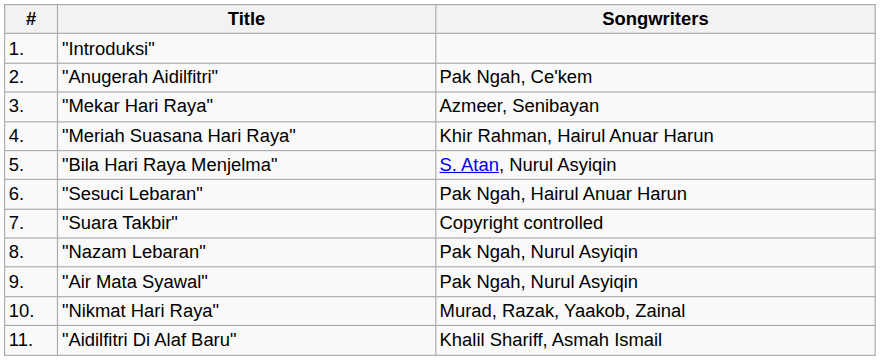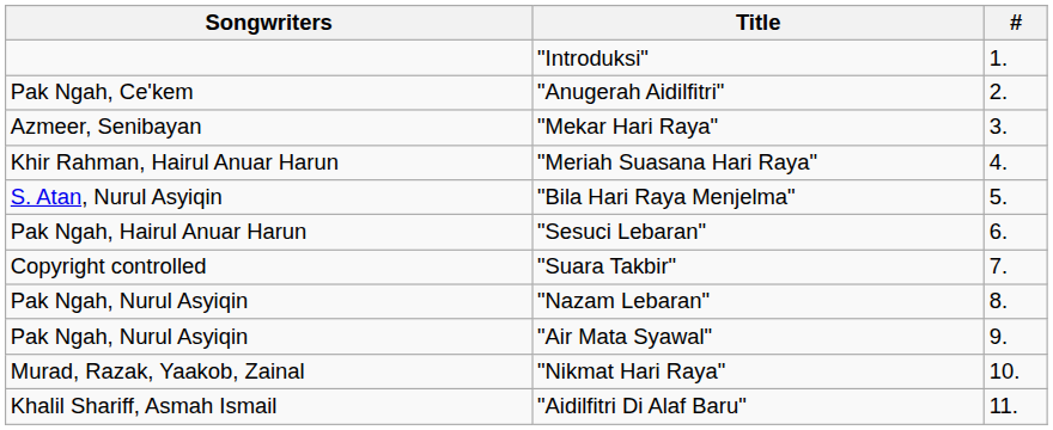 <table class="wikitable" width="60%">
 <tr bgcolor="#cccccc">
+<th>Songwriters</th>
+<th>Title</th>
 <th>#</th>
-<th>Title</th>
-<th>Songwriters</th>
 </tr>
 <tr>
+<td></td>
+<td>"Introduksi"</td>
 <td>1.</td>
-<td>"Introduksi"</td>
-<td></td>
 </tr>
 <tr>
+<td>Pak Ngah, Ce'kem</td>
+<td>"Anugerah Aidilfitri"</td>
 <td>2.</td>
-<td>"Anugerah Aidilfitri"</td>
-<td>Pak Ngah, Ce'kem</td>
 </tr>
 <tr>
+<td>Azmeer, Senibayan</td>
+<td>"Mekar Hari Raya"</td>
 <td>3.</td>
-<td>"Mekar Hari Raya"</td>
-<td>Azmeer, Senibayan</td>
 </tr>
 <tr>
+<td>Khir Rahman, Hairul Anuar Harun</td>
+<td>"Meriah Suasana Hari Raya"</td>
 <td>4.</td>
-<td>"Meriah Suasana Hari Raya"</td>
-<td>Khir Rahman, Hairul Anuar Harun</td>
 </tr>
 <tr>
+<td><a href='#'>S. Atan</a>, Nurul Asyiqin</td>
+<td>"Bila Hari Raya Menjelma"</td>
 <td>5.</td>
-<td>"Bila Hari Raya Menjelma"</td>
-<td><a href='#'>S. Atan</a>, Nurul Asyiqin</td>
 </tr>
 <tr>
+<td>Pak Ngah, Hairul Anuar Harun</td>
+<td>"Sesuci Lebaran"</td>
 <td>6.</td>
-<td>"Sesuci Lebaran"</td>
-<td>Pak Ngah, Hairul Anuar Harun</td>
 </tr>
 <tr>
+<td>Copyright controlled</td>
+<td>"Suara Takbir"</td>
 <td>7.</td>
-<td>"Suara Takbir"</td>
-<td>Copyright controlled</td>
 </tr>
 <tr>
+<td>Pak Ngah, Nurul Asyiqin</td>
+<td>"Nazam Lebaran"</td>
 <td>8.</td>
-<td>"Nazam Lebaran"</td>
-<td>Pak Ngah, Nurul Asyiqin</td>
 </tr>
 <tr>
+<td>Pak Ngah, Nurul Asyiqin</td>
+<td>"Air Mata Syawal"</td>
 <td>9.</td>
-<td>"Air Mata Syawal"</td>
-<td>Pak Ngah, Nurul Asyiqin</td>
 </tr>
 <tr>
+<td>Murad, Razak, Yaakob, Zainal</td>
+<td>"Nikmat Hari Raya"</td>
 <td>10.</td>
-<td>"Nikmat Hari Raya"</td>
-<td>Murad, Razak, Yaakob, Zainal</td>
 </tr>
 <tr>
+<td>Khalil Shariff, Asmah Ismail</td>
+<td>"Aidilfitri Di Alaf Baru"</td>
 <td>11.</td>
-<td>"Aidilfitri Di Alaf Baru"</td>
-<td>Khalil Shariff, Asmah Ismail</td>
 </tr>
 </table>
